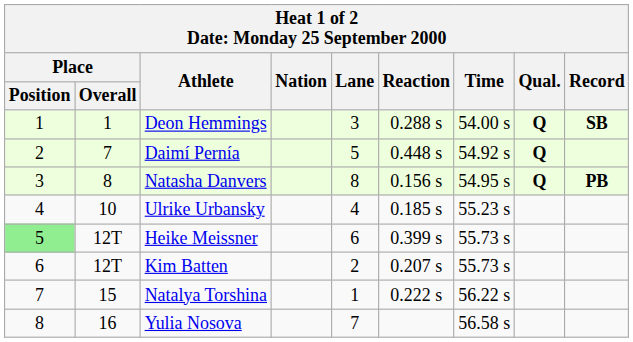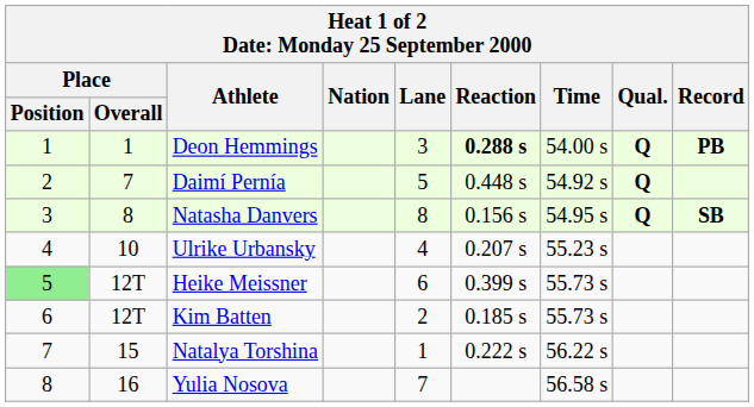 <table class="wikitable sortable">
 <tr>
 <th colspan=9>Heat 1 of 2 <br> Date: Monday 25 September 2000 <br></th>
 </tr>
 <tr>
 <th colspan=2>Place</th>
 <th rowspan=2>Athlete</th>
 <th rowspan=2>Nation</th>
 <th rowspan=2>Lane</th>
 <th rowspan=2>Reaction</th>
 <th rowspan=2>Time</th>
 <th rowspan=2>Qual.</th>
 <th rowspan=2>Record</th>
 </tr>
 <tr>
 <th>Position</th>
 <th>Overall</th>
 </tr>
 <tr bgcolor = "eeffdd">
 <td align="center">1</td>
 <td align="center">1</td>
 <td align="left"><a href='#'>Deon Hemmings</a></td>
 <td align="left"></td>
 <td align="center">3</td>
-<td align="center">0.288 s</td>
+<td align="center"><strong>0.288 s</strong></td>
 <td align="center">54.00 s</td>
 <td align="center"><strong>Q</strong></td>
-<td align="center"><strong>SB</strong></td>
+<td align="center"><strong>PB</strong></td>
 </tr>
 <tr bgcolor = "eeffdd">
 <td align="center">2</td>
 <td align="center">7</td>
 <td align="left"><a href='#'>Daimí Pernía</a></td>
 <td align="left"></td>
 <td align="center">5</td>
 <td align="center">0.448 s</td>
 <td align="center">54.92 s</td>
 <td align="center"><strong>Q</strong></td>
 <td align="center"></td>
 </tr>
 <tr bgcolor = "eeffdd">
 <td align="center">3</td>
 <td align="center">8</td>
 <td align="left"><a href='#'>Natasha Danvers</a></td>
 <td align="left"></td>
 <td align="center">8</td>
 <td align="center">0.156 s</td>
 <td align="center">54.95 s</td>
 <td align="center"><strong>Q</strong></td>
-<td align="center"><strong>PB</strong></td>
+<td align="center"><strong>SB</strong></td>
 </tr>
 <tr>
 <td align="center">4</td>
 <td align="center">10</td>
 <td align="left"><a href='#'>Ulrike Urbansky</a></td>
 <td align="left"></td>
 <td align="center">4</td>
-<td align="center">0.185 s</td>
+<td align="center">0.207 s</td>
 <td align="center">55.23 s</td>
 <td align="center"></td>
 <td align="center"></td>
 </tr>
 <tr>
 <td align="center" style="background: lightgreen;">5</td>
 <td align="center">12T</td>
 <td align="left"><a href='#'>Heike Meissner</a></td>
 <td align="left"></td>
 <td align="center">6</td>
 <td align="center">0.399 s</td>
 <td align="center">55.73 s</td>
 <td align="center"></td>
 <td align="center"></td>
 </tr>
 <tr>
 <td align="center">6</td>
 <td align="center">12T</td>
 <td align="left"><a href='#'>Kim Batten</a></td>
 <td align="left"></td>
 <td align="center">2</td>
-<td align="center">0.207 s</td>
+<td align="center">0.185 s</td>
 <td align="center">55.73 s</td>
 <td align="center"></td>
 <td align="center"></td>
 </tr>
 <tr>
 <td align="center">7</td>
 <td align="center">15</td>
 <td align="left"><a href='#'>Natalya Torshina</a></td>
 <td align="left"></td>
 <td align="center">1</td>
 <td align="center">0.222 s</td>
 <td align="center">56.22 s</td>
 <td align="center"></td>
 <td align="center"></td>
 </tr>
 <tr>
 <td align="center">8</td>
 <td align="center">16</td>
 <td align="left"><a href='#'>Yulia Nosova</a></td>
 <td align="left"></td>
 <td align="center">7</td>
 <td align="center"></td>
 <td align="center">56.58 s</td>
 <td align="center"></td>
 <td align="center"></td>
 </tr>
 </table>
